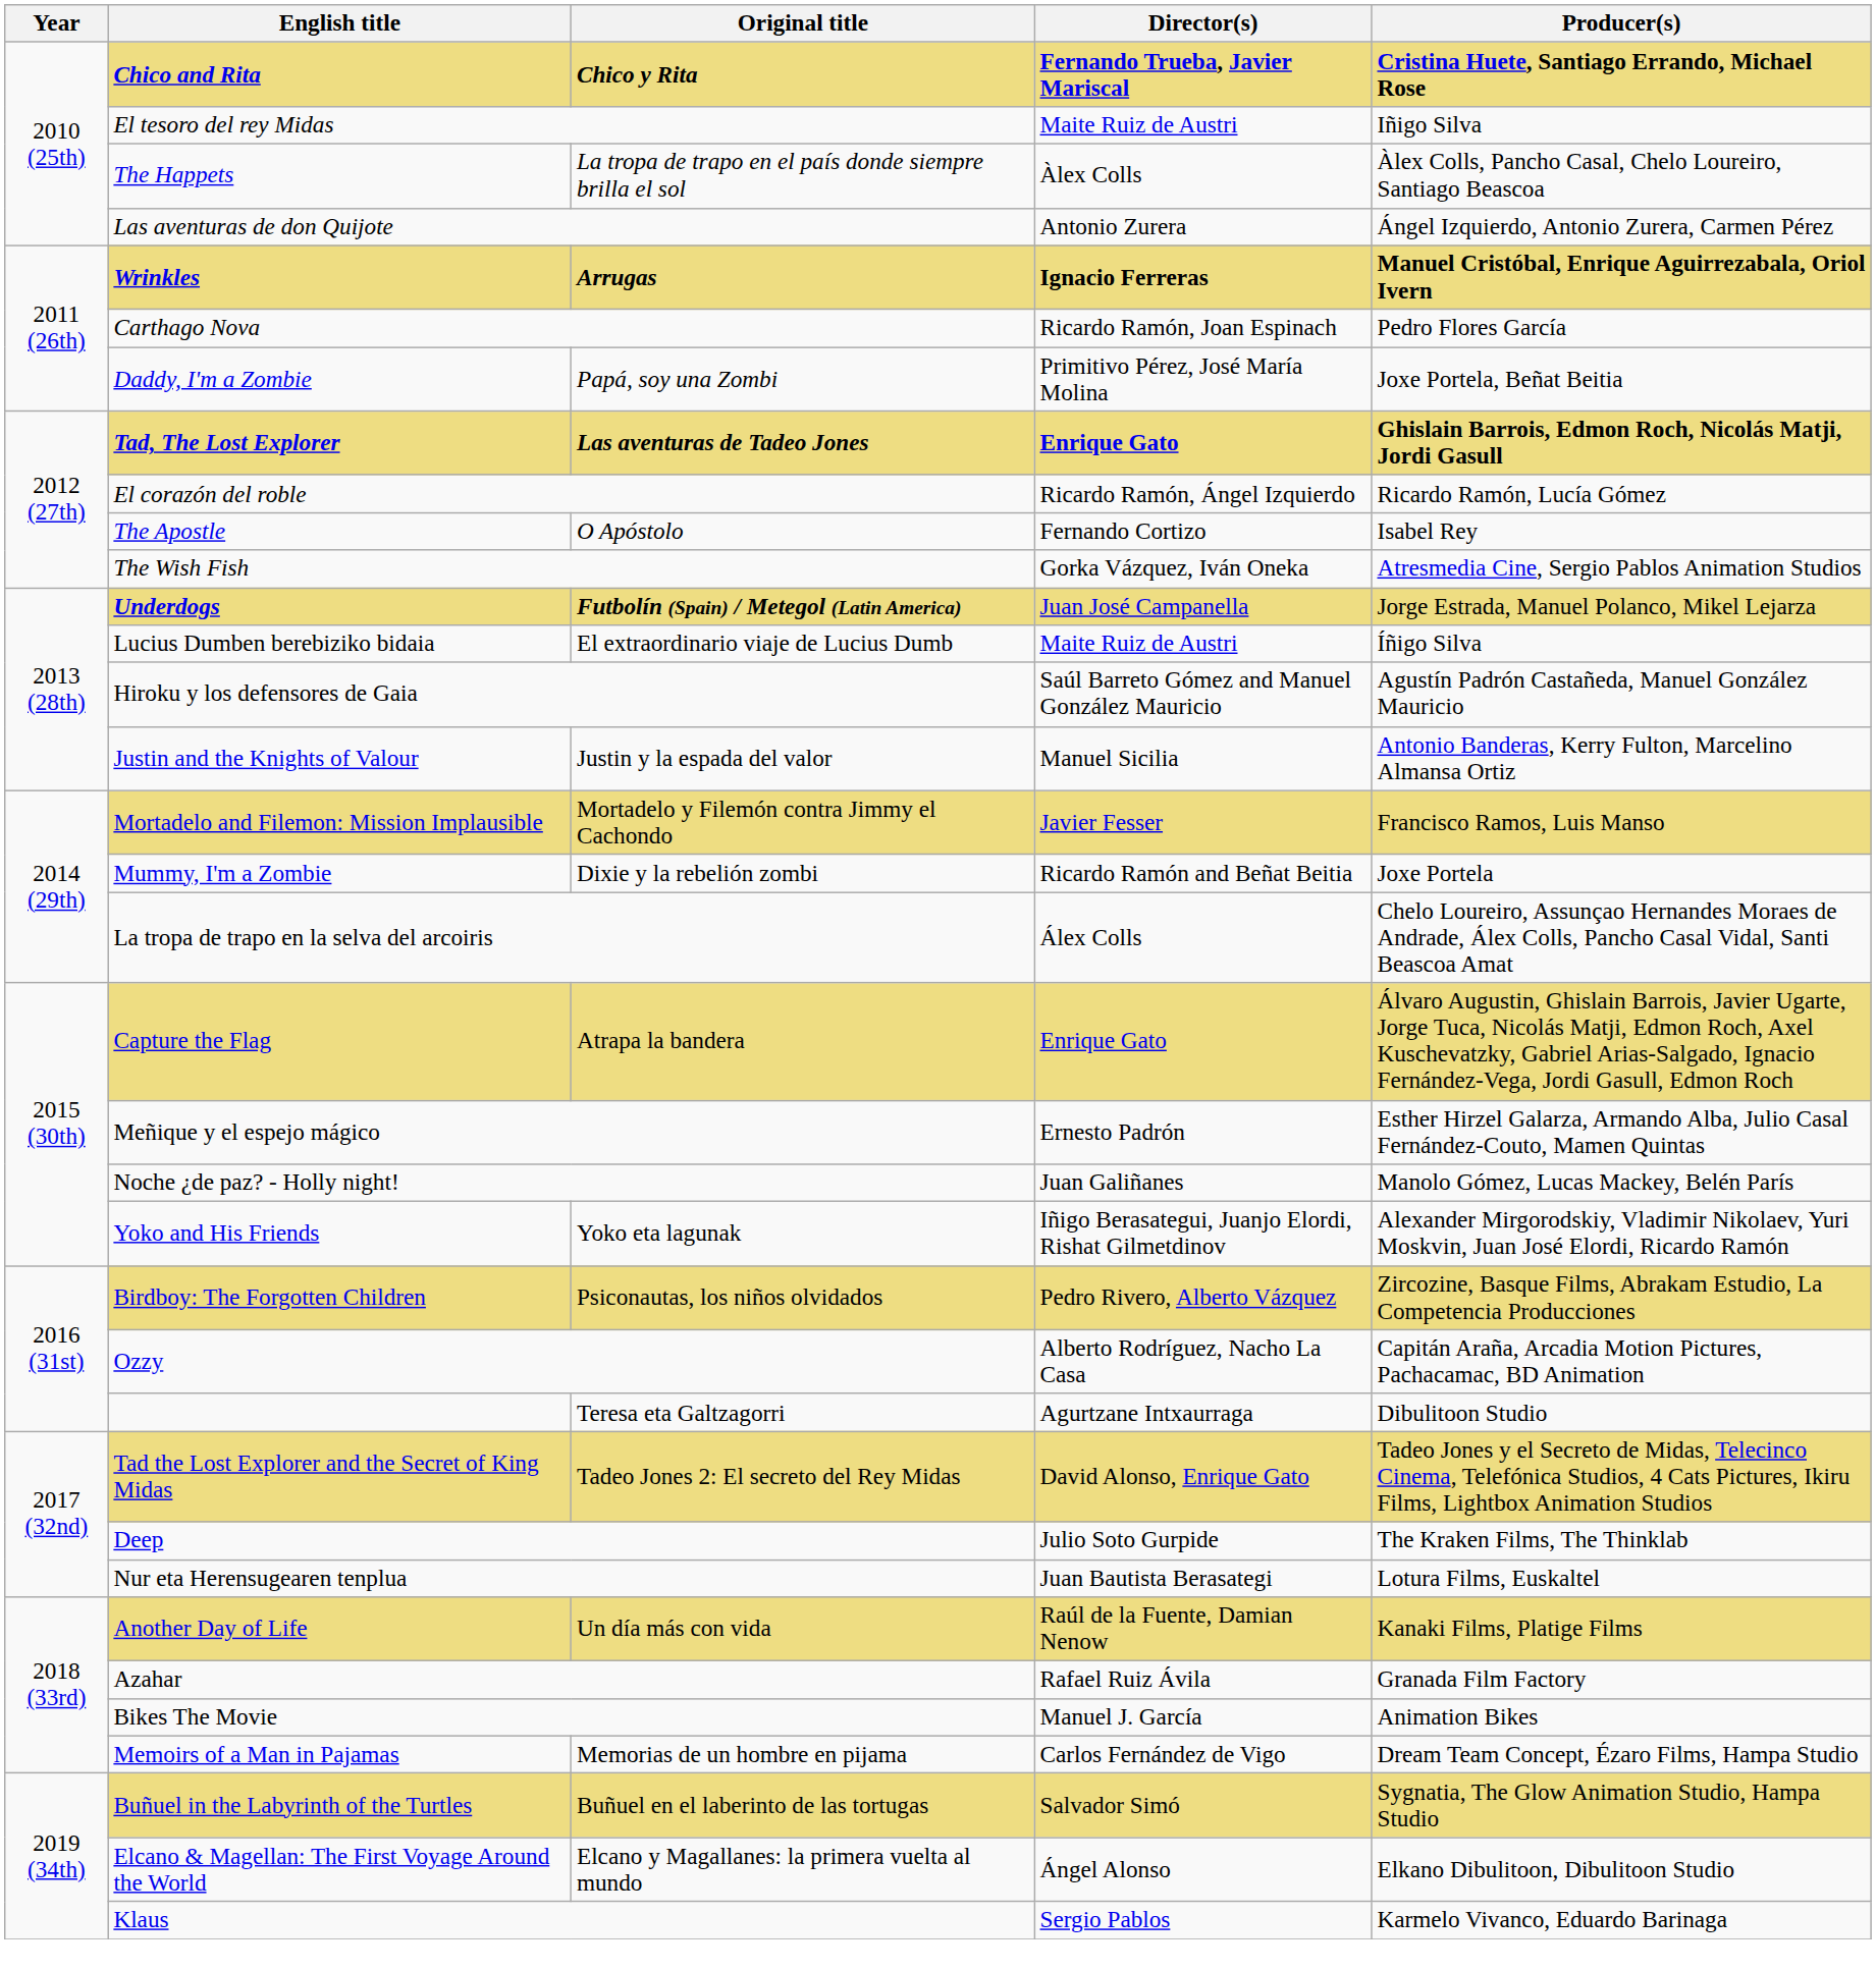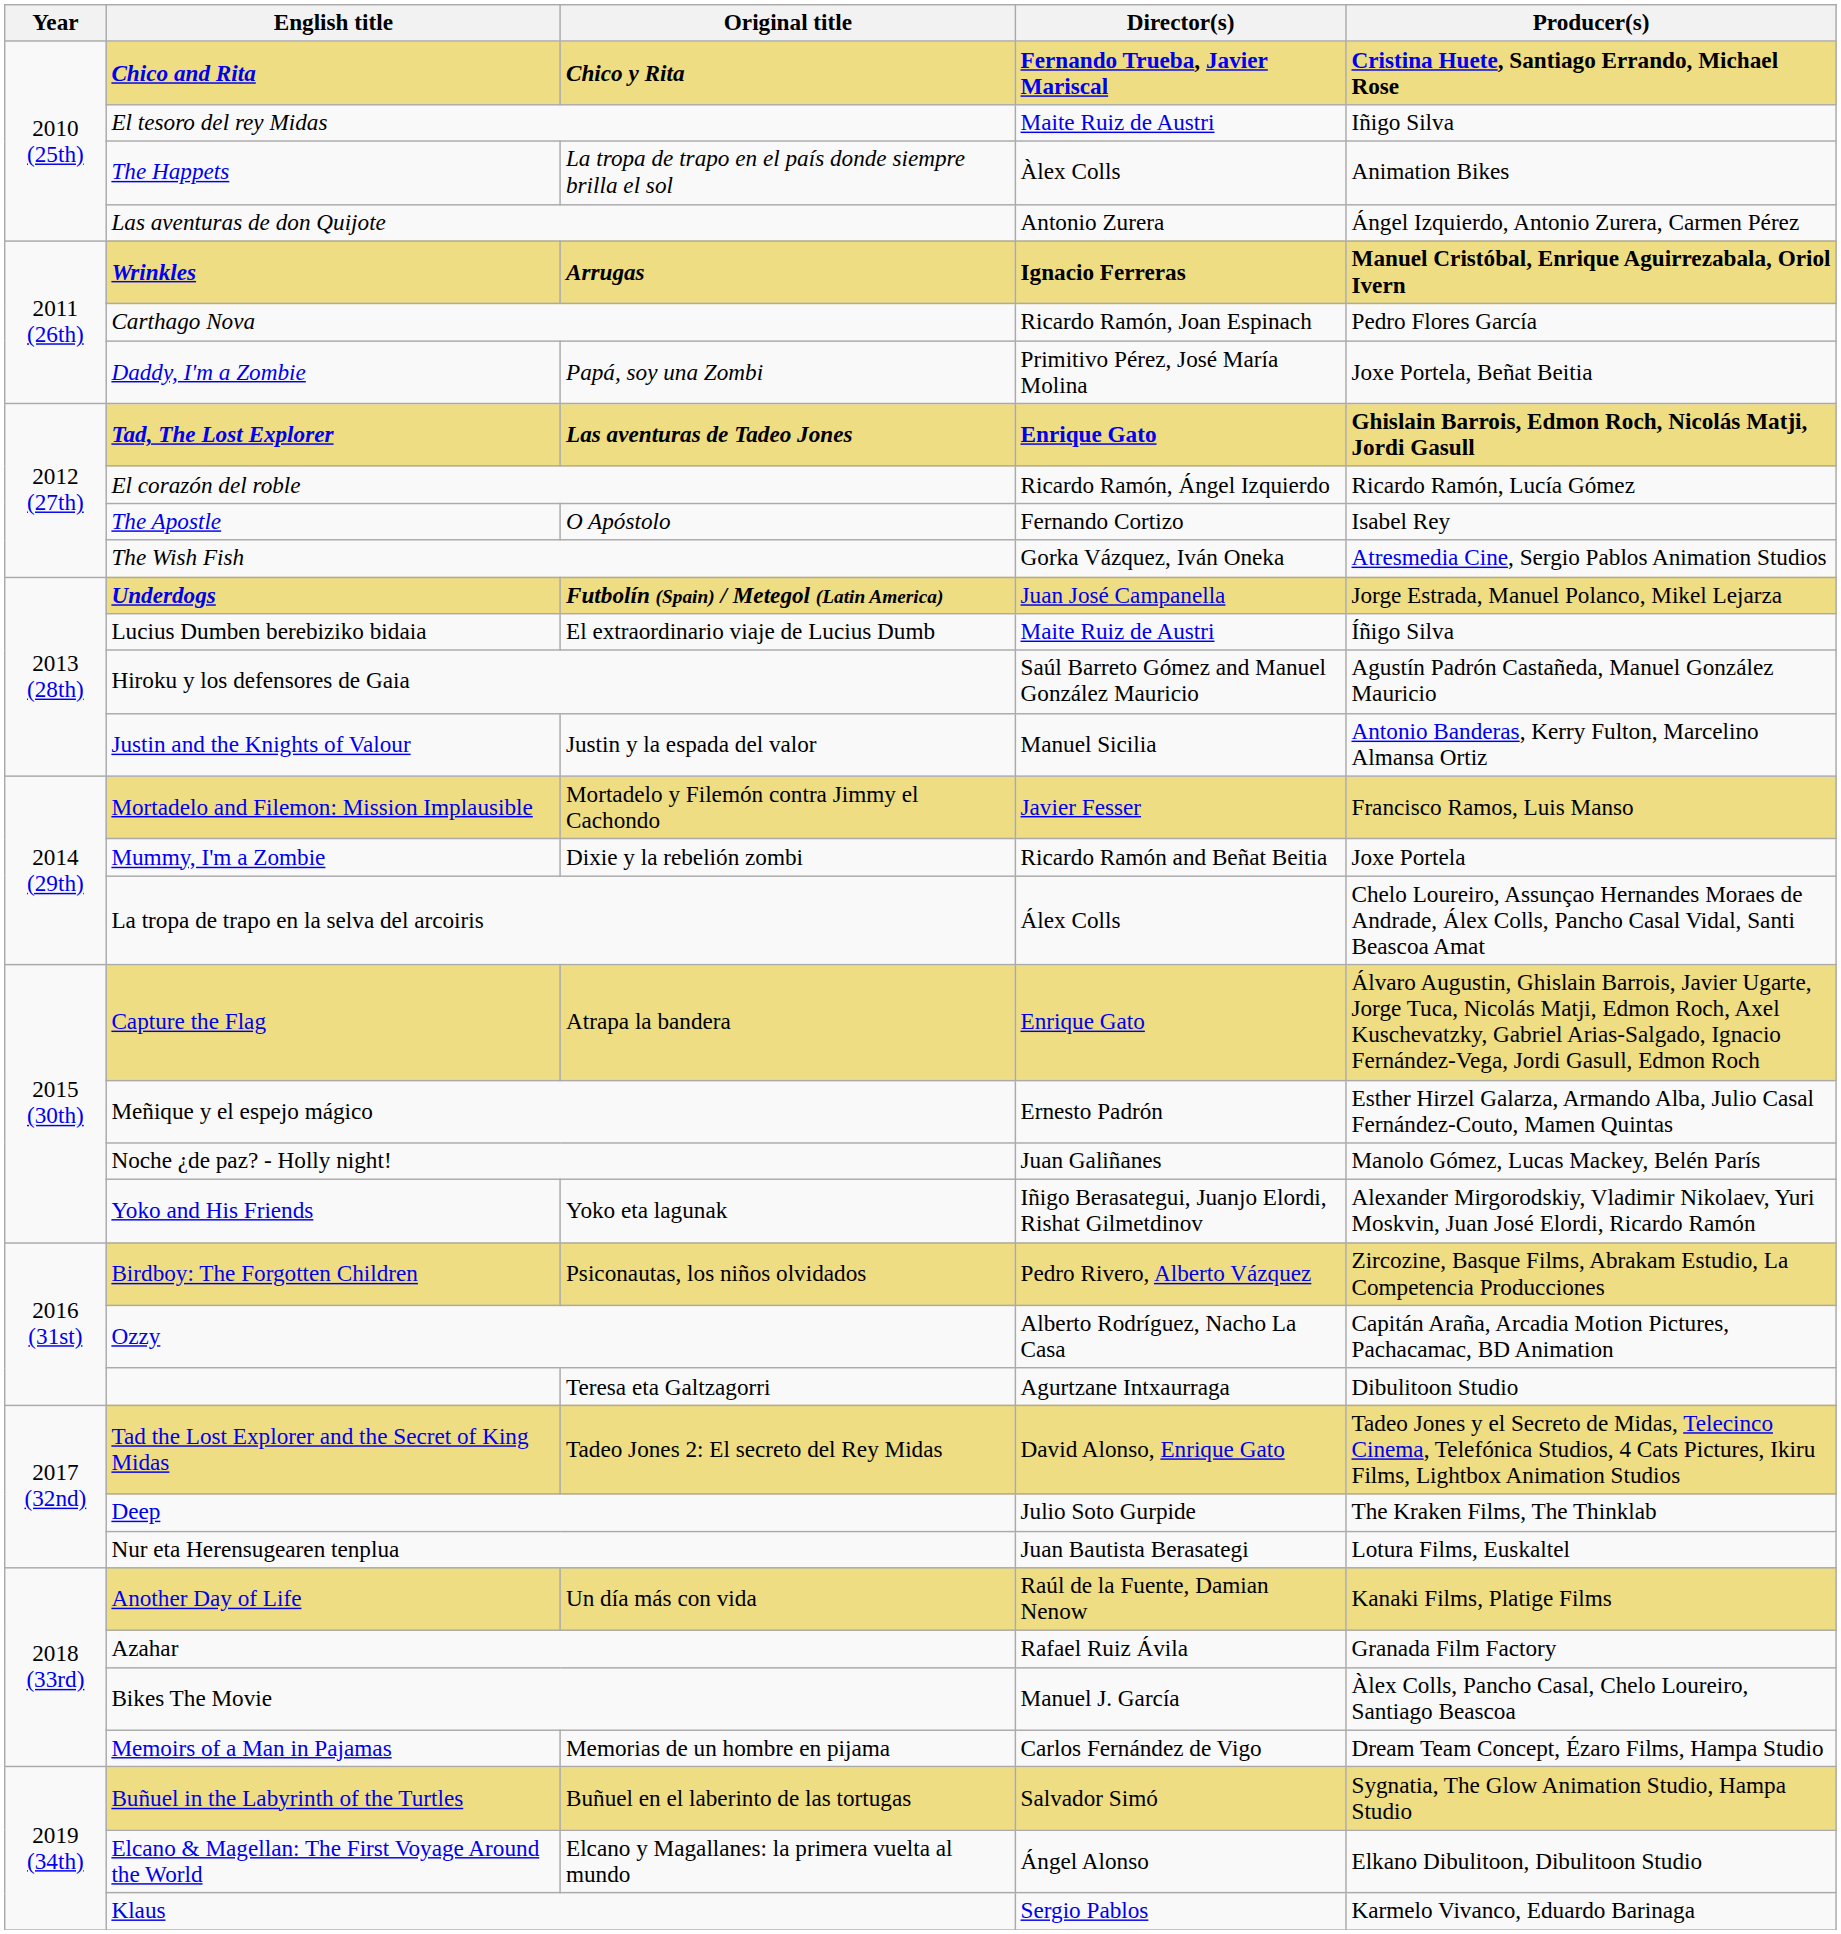 <table class="wikitable sortable" width="100%" cellpadding="5">
 <tr>
 <th width="50">Year</th>
 <th width="250">English title</th>
 <th width="250">Original title</th>
 <th width="180">Director(s)</th>
 <th width="270">Producer(s)</th>
 </tr>
 <tr>
 <td rowspan="4" style="text-align:center;">2010<br><a href='#'>(25th)</a></td>
 <td style="background:#eedd82;"><strong><em><a href='#'>Chico and Rita</a></em></strong></td>
 <td style="background:#eedd82;"><strong><em>Chico y Rita</em></strong></td>
 <td style="background:#eedd82;"><strong><a href='#'>Fernando Trueba</a>, <a href='#'>Javier Mariscal</a></strong></td>
 <td style="background:#eedd82;"><strong><a href='#'>Cristina Huete</a>, Santiago Errando, Michael Rose</strong></td>
 </tr>
 <tr>
 <td colspan="2"><em>El tesoro del rey Midas</em></td>
 <td><a href='#'>Maite Ruiz de Austri</a></td>
 <td>Iñigo Silva</td>
 </tr>
 <tr>
 <td><em><a href='#'>The Happets</a></em></td>
 <td><em>La tropa de trapo en el país donde siempre brilla el sol</em></td>
 <td>Àlex Colls</td>
-<td>Àlex Colls, Pancho Casal, Chelo Loureiro, Santiago Beascoa</td>
+<td>Animation Bikes</td>
 </tr>
 <tr>
 <td colspan="2"><em>Las aventuras de don Quijote</em></td>
 <td>Antonio Zurera</td>
 <td>Ángel Izquierdo, Antonio Zurera, Carmen Pérez</td>
 </tr>
 <tr>
 <td rowspan="3" style="text-align:center;">2011<br><a href='#'>(26th)</a></td>
 <td style="background:#eedd82;"><strong><em><a href='#'>Wrinkles</a></em></strong></td>
 <td style="background:#eedd82;"><strong><em>Arrugas</em></strong></td>
 <td style="background:#eedd82;"><strong>Ignacio Ferreras</strong></td>
 <td style="background:#eedd82;"><strong>Manuel Cristóbal, Enrique Aguirrezabala, Oriol Ivern</strong></td>
 </tr>
 <tr>
 <td colspan="2"><em>Carthago Nova</em></td>
 <td>Ricardo Ramón, Joan Espinach</td>
 <td>Pedro Flores García</td>
 </tr>
 <tr>
 <td><em><a href='#'>Daddy, I'm a Zombie</a></em></td>
 <td><em>Papá, soy una Zombi</em></td>
 <td>Primitivo Pérez, José María Molina</td>
 <td>Joxe Portela, Beñat Beitia</td>
 </tr>
 <tr>
 <td rowspan="4" style="text-align:center;">2012<br><a href='#'>(27th)</a></td>
 <td style="background:#eedd82;"><strong><em><a href='#'>Tad, The Lost Explorer</a></em></strong></td>
 <td style="background:#eedd82;"><strong><em>Las aventuras de Tadeo Jones</em></strong></td>
 <td style="background:#eedd82;"><strong><a href='#'>Enrique Gato</a></strong></td>
 <td style="background:#eedd82;"><strong>Ghislain Barrois, Edmon Roch, Nicolás Matji, Jordi Gasull</strong></td>
 </tr>
 <tr>
 <td colspan="2"><em>El corazón del roble</em></td>
 <td>Ricardo Ramón, Ángel Izquierdo</td>
 <td>Ricardo Ramón, Lucía Gómez</td>
 </tr>
 <tr>
 <td><em><a href='#'>The Apostle</a></em></td>
 <td><em>O Apóstolo</em></td>
 <td>Fernando Cortizo</td>
 <td>Isabel Rey</td>
 </tr>
 <tr>
 <td colspan="2"><em>The Wish Fish</em></td>
 <td>Gorka Vázquez, Iván Oneka</td>
 <td><a href='#'>Atresmedia Cine</a>, Sergio Pablos Animation Studios</td>
 </tr>
 <tr>
 <td rowspan="4" style="text-align:center;">2013<br><a href='#'>(28th)</a></td>
 <td style="background:#eedd82;"><strong><em><a href='#'>Underdogs</a></em></strong></td>
 <td style="background:#eedd82;"><strong><em>Futbolín<em> <small>(Spain)</small> / </em>Metegol<em> <small>(Latin America)</small><strong></td>
 <td style="background:#eedd82;"></strong><a href='#'>Juan José Campanella</a><strong></td>
 <td style="background:#eedd82;"></strong>Jorge Estrada, Manuel Polanco, Mikel Lejarza<strong></td>
 </tr>
 <tr>
 <td></em>Lucius Dumben berebiziko bidaia<em></td>
 <td></em>El extraordinario viaje de Lucius Dumb<em></td>
 <td><a href='#'>Maite Ruiz de Austri</a></td>
 <td>Íñigo Silva</td>
 </tr>
 <tr>
 <td colspan="2"></em>Hiroku y los defensores de Gaia<em></td>
 <td>Saúl Barreto Gómez and Manuel González Mauricio</td>
 <td>Agustín Padrón Castañeda, Manuel González Mauricio</td>
 </tr>
 <tr>
 <td></em><a href='#'>Justin and the Knights of Valour</a><em></td>
 <td></em>Justin y la espada del valor<em></td>
 <td>Manuel Sicilia</td>
 <td><a href='#'>Antonio Banderas</a>, Kerry Fulton, Marcelino Almansa Ortiz</td>
 </tr>
 <tr>
 <td rowspan="3" style="text-align:center;">2014<br><a href='#'>(29th)</a></td>
 <td style="background:#eedd82;"></em></strong><a href='#'>Mortadelo and Filemon: Mission Implausible</a><strong><em></td>
 <td style="background:#eedd82;"></em></strong>Mortadelo y Filemón contra Jimmy el Cachondo<strong><em></td>
 <td style="background:#eedd82;"></strong><a href='#'>Javier Fesser</a><strong></td>
 <td style="background:#eedd82;"></strong>Francisco Ramos, Luis Manso<strong></td>
 </tr>
 <tr>
 <td></em><a href='#'>Mummy, I'm a Zombie</a><em></td>
 <td></em>Dixie y la rebelión zombi<em></td>
 <td>Ricardo Ramón and Beñat Beitia</td>
 <td>Joxe Portela</td>
 </tr>
 <tr>
 <td colspan="2"></em>La tropa de trapo en la selva del arcoiris<em></td>
 <td>Álex Colls</td>
 <td>Chelo Loureiro, Assunçao Hernandes Moraes de Andrade, Álex Colls, Pancho Casal Vidal, Santi Beascoa Amat</td>
 </tr>
 <tr>
 <td rowspan="4" style="text-align:center;">2015<br><a href='#'>(30th)</a></td>
 <td style="background:#eedd82;"></em></strong><a href='#'>Capture the Flag</a><strong><em></td>
 <td style="background:#eedd82;"></em></strong>Atrapa la bandera<strong><em></td>
 <td style="background:#eedd82;"></strong><a href='#'>Enrique Gato</a><strong></td>
 <td style="background:#eedd82;"></strong>Álvaro Augustin, Ghislain Barrois, Javier Ugarte, Jorge Tuca, Nicolás Matji, Edmon Roch, Axel Kuschevatzky, Gabriel Arias-Salgado, Ignacio Fernández-Vega, Jordi Gasull, Edmon Roch<strong></td>
 </tr>
 <tr>
 <td colspan="2"></em>Meñique y el espejo mágico<em></td>
 <td>Ernesto Padrón</td>
 <td>Esther Hirzel Galarza, Armando Alba, Julio Casal Fernández-Couto, Mamen Quintas</td>
 </tr>
 <tr>
 <td colspan="2"></em>Noche ¿de paz? - Holly night!<em></td>
 <td>Juan Galiñanes</td>
 <td>Manolo Gómez, Lucas Mackey, Belén París</td>
 </tr>
 <tr>
 <td></em><a href='#'>Yoko and His Friends</a><em></td>
 <td></em>Yoko eta lagunak<em></td>
 <td>Iñigo Berasategui, Juanjo Elordi, Rishat Gilmetdinov</td>
 <td>Alexander Mirgorodskiy, Vladimir Nikolaev, Yuri Moskvin, Juan José Elordi, Ricardo Ramón</td>
 </tr>
 <tr>
 <td rowspan="3" style="text-align:center;">2016<br><a href='#'>(31st)</a><br></td>
 <td style="background:#eedd82;"></em></strong><a href='#'>Birdboy: The Forgotten Children</a><strong><em></td>
 <td style="background:#eedd82;"></em></strong>Psiconautas, los niños olvidados<strong><em></td>
 <td style="background:#eedd82;"></strong>Pedro Rivero, <a href='#'>Alberto Vázquez</a><strong></td>
 <td style="background:#eedd82;"></strong>Zircozine, Basque Films, Abrakam Estudio, La Competencia Producciones<strong></td>
 </tr>
 <tr>
 <td colspan="2"></em><a href='#'>Ozzy</a><em></td>
 <td>Alberto Rodríguez, Nacho La Casa</td>
 <td>Capitán Araña, Arcadia Motion Pictures, Pachacamac, BD Animation</td>
 </tr>
 <tr>
 <td colspan="1"></em><em></td>
 <td></em>Teresa eta Galtzagorri<em></td>
 <td>Agurtzane Intxaurraga</td>
 <td>Dibulitoon Studio</td>
 </tr>
 <tr>
 <td rowspan="3" style="text-align:center;">2017<br><a href='#'>(32nd)</a><br></td>
 <td style="background:#eedd82;"></em></strong><a href='#'>Tad the Lost Explorer and the Secret of King Midas</a><strong><em></td>
 <td style="background:#eedd82;"></em></strong>Tadeo Jones 2: El secreto del Rey Midas<strong><em></td>
 <td style="background:#eedd82;"></strong>David Alonso, <a href='#'>Enrique Gato</a><strong></td>
 <td style="background:#eedd82;"></strong>Tadeo Jones y el Secreto de Midas, <a href='#'>Telecinco Cinema</a>, Telefónica Studios, 4 Cats Pictures, Ikiru Films, Lightbox Animation Studios<strong></td>
 </tr>
 <tr>
 <td colspan="2"></em><a href='#'>Deep</a><em></td>
 <td>Julio Soto Gurpide</td>
 <td>The Kraken Films, The Thinklab</td>
 </tr>
 <tr>
 <td colspan="2"></em>Nur eta Herensugearen tenplua<em></td>
 <td>Juan Bautista Berasategi</td>
 <td>Lotura Films, Euskaltel</td>
 </tr>
 <tr>
 <td rowspan="4" style="text-align:center;">2018<br><a href='#'>(33rd)</a><br></td>
 <td style="background:#eedd82;"></em></strong><a href='#'>Another Day of Life</a><strong><em></td>
 <td style="background:#eedd82;"></em></strong>Un día más con vida<strong><em></td>
 <td style="background:#eedd82;"></strong>Raúl de la Fuente, Damian Nenow<strong></td>
 <td style="background:#eedd82;"></strong>Kanaki Films, Platige Films<strong></td>
 </tr>
 <tr>
 <td colspan="2"></em>Azahar<em></td>
 <td>Rafael Ruiz Ávila</td>
 <td>Granada Film Factory</td>
 </tr>
 <tr>
 <td colspan="2"></em>Bikes The Movie<em></td>
 <td>Manuel J. García</td>
-<td>Animation Bikes</td>
+<td>Àlex Colls, Pancho Casal, Chelo Loureiro, Santiago Beascoa</td>
 </tr>
 <tr>
 <td></em><a href='#'>Memoirs of a Man in Pajamas</a><em></td>
 <td></em>Memorias de un hombre en pijama<em></td>
 <td>Carlos Fernández de Vigo</td>
 <td>Dream Team Concept, Ézaro Films, Hampa Studio</td>
 </tr>
 <tr>
 <td rowspan="3" style="text-align:center;">2019<br><a href='#'>(34th)</a><br></td>
 <td style="background:#eedd82;"></em></strong><a href='#'>Buñuel in the Labyrinth of the Turtles</a><strong><em></td>
 <td style="background:#eedd82;"></em></strong>Buñuel en el laberinto de las tortugas<strong><em></td>
 <td style="background:#eedd82;"></strong>Salvador Simó<strong></td>
 <td style="background:#eedd82;"></strong>Sygnatia, The Glow Animation Studio, Hampa Studio<strong></td>
 </tr>
 <tr>
 <td></em><a href='#'>Elcano & Magellan: The First Voyage Around the World</a><em></td>
 <td></em>Elcano y Magallanes: la primera vuelta al mundo<em></td>
 <td>Ángel Alonso</td>
 <td>Elkano Dibulitoon, Dibulitoon Studio</td>
 </tr>
 <tr>
 <td colspan="2"></em><a href='#'>Klaus</a><em></td>
 <td><a href='#'>Sergio Pablos</a></td>
 <td>Karmelo Vivanco, Eduardo Barinaga</td>
 </tr>
 <tr>
 </tr>
 </table>
